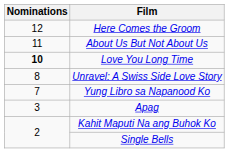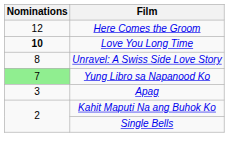 <table class="wikitable" style="text-align:center">
 <tr>
 <th scope="col">Nominations</th>
 <th scope="col">Film</th>
 </tr>
 <tr>
 <td>12</td>
 <td><em><a href='#'>Here Comes the Groom</a></em></td>
 </tr>
 <tr>
-<td>11</td>
-<td><em><a href='#'>About Us But Not About Us</a></em></td>
-</tr>
-<tr>
 <td><strong>10</strong></td>
 <td><em><a href='#'>Love You Long Time</a></em></td>
 </tr>
 <tr>
 <td>8</td>
 <td><em><a href='#'>Unravel: A Swiss Side Love Story</a></em></td>
 </tr>
 <tr>
-<td>7</td>
+<td style="background: lightgreen;">7</td>
 <td><em><a href='#'>Yung Libro sa Napanood Ko</a></em></td>
 </tr>
 <tr>
 <td>3</td>
 <td><em><a href='#'>Apag</a></em></td>
 </tr>
 <tr>
 <td rowspan="2">2</td>
 <td><em><a href='#'>Kahit Maputi Na ang Buhok Ko</a></em></td>
 </tr>
 <tr>
 <td><em><a href='#'>Single Bells</a></em></td>
 </tr>
 </table>
